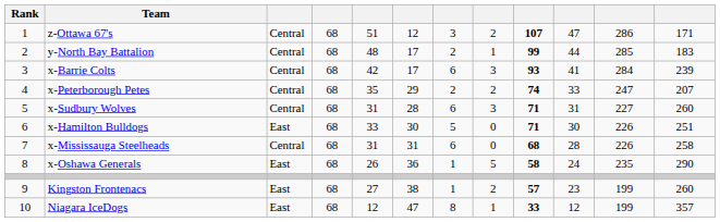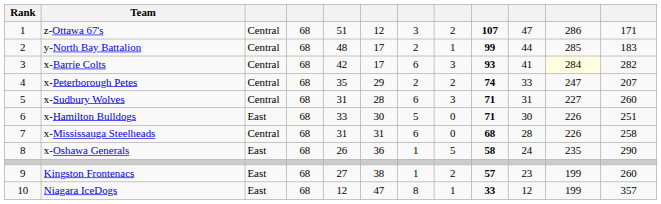 <table class="wikitable sortable" style="text-align:center; width:60em">
 <tr>
 <th width="5%">Rank</th>
 <th width="27.5%">Team</th>
 <th width="5%"></th>
 <th width="5%"></th>
 <th width="5%"></th>
 <th width="5%"></th>
 <th width="5%"></th>
 <th width="5%"></th>
 <th width="5%"></th>
 <th width="5%"></th>
 <th width="7.5%"></th>
 <th width="7.5%"></th>
 </tr>
 <tr>
 <td>1</td>
 <td align=left>z-<a href='#'>Ottawa 67's</a></td>
 <td align=left>Central</td>
 <td>68</td>
 <td>51</td>
 <td>12</td>
 <td>3</td>
 <td>2</td>
 <td><strong>107</strong></td>
 <td>47</td>
 <td>286</td>
 <td>171</td>
 </tr>
 <tr>
 <td>2</td>
 <td align=left>y-<a href='#'>North Bay Battalion</a></td>
 <td align=left>Central</td>
 <td>68</td>
 <td>48</td>
 <td>17</td>
 <td>2</td>
 <td>1</td>
 <td><strong>99</strong></td>
 <td>44</td>
 <td>285</td>
 <td>183</td>
 </tr>
 <tr>
 <td>3</td>
 <td align=left>x-<a href='#'>Barrie Colts</a></td>
 <td align=left>Central</td>
 <td>68</td>
 <td>42</td>
 <td>17</td>
 <td>6</td>
 <td>3</td>
 <td><strong>93</strong></td>
 <td>41</td>
-<td>284</td>
-<td>239</td>
+<td style="background: lightyellow;">284</td>
+<td>282</td>
 </tr>
 <tr>
 <td>4</td>
 <td align=left>x-<a href='#'>Peterborough Petes</a></td>
 <td align=left>Central</td>
 <td>68</td>
 <td>35</td>
 <td>29</td>
 <td>2</td>
 <td>2</td>
 <td><strong>74</strong></td>
 <td>33</td>
 <td>247</td>
 <td>207</td>
 </tr>
 <tr>
 <td>5</td>
 <td align=left>x-<a href='#'>Sudbury Wolves</a></td>
 <td align=left>Central</td>
 <td>68</td>
 <td>31</td>
 <td>28</td>
 <td>6</td>
 <td>3</td>
 <td><strong>71</strong></td>
 <td>31</td>
 <td>227</td>
 <td>260</td>
 </tr>
 <tr>
 <td>6</td>
 <td align=left>x-<a href='#'>Hamilton Bulldogs</a></td>
 <td align=left>East</td>
 <td>68</td>
 <td>33</td>
 <td>30</td>
 <td>5</td>
 <td>0</td>
 <td><strong>71</strong></td>
 <td>30</td>
 <td>226</td>
 <td>251</td>
 </tr>
 <tr>
 <td>7</td>
 <td align=left>x-<a href='#'>Mississauga Steelheads</a></td>
 <td align=left>Central</td>
 <td>68</td>
 <td>31</td>
 <td>31</td>
 <td>6</td>
 <td>0</td>
 <td><strong>68</strong></td>
 <td>28</td>
 <td>226</td>
 <td>258</td>
 </tr>
 <tr>
 <td>8</td>
 <td align=left>x-<a href='#'>Oshawa Generals</a></td>
 <td align=left>East</td>
 <td>68</td>
 <td>26</td>
 <td>36</td>
 <td>1</td>
 <td>5</td>
 <td><strong>58</strong></td>
 <td>24</td>
 <td>235</td>
 <td>290</td>
 </tr>
 <tr style="background-color:#cccccc;">
 <td></td>
 <td></td>
 <td></td>
 <td></td>
 <td></td>
 <td></td>
 <td></td>
 <td></td>
 <td></td>
 <td></td>
 <td></td>
 <td></td>
 </tr>
 <tr>
 <td>9</td>
 <td align=left><a href='#'>Kingston Frontenacs</a></td>
 <td align=left>East</td>
 <td>68</td>
 <td>27</td>
 <td>38</td>
 <td>1</td>
 <td>2</td>
 <td><strong>57</strong></td>
 <td>23</td>
 <td>199</td>
 <td>260</td>
 </tr>
 <tr>
 <td>10</td>
 <td align=left><a href='#'>Niagara IceDogs</a></td>
 <td align=left>East</td>
 <td>68</td>
 <td>12</td>
 <td>47</td>
 <td>8</td>
 <td>1</td>
 <td><strong>33</strong></td>
 <td>12</td>
 <td>199</td>
 <td>357</td>
 </tr>
 </table>
